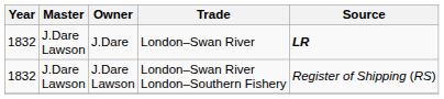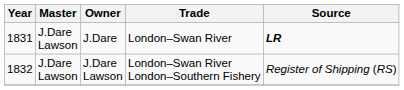 <table class="sortable wikitable">
 <tr>
 <th>Year</th>
 <th>Master</th>
 <th>Owner</th>
 <th>Trade</th>
 <th>Source</th>
 </tr>
 <tr>
-<td>1832</td>
+<td>1831</td>
 <td>J.Dare<br>Lawson</td>
 <td>J.Dare</td>
 <td>London–Swan River</td>
 <td><strong><em>LR</em></strong></td>
 </tr>
 <tr>
 <td>1832</td>
 <td>J.Dare<br>Lawson</td>
 <td>J.Dare<br>Lawson</td>
 <td>London–Swan River<br>London–Southern Fishery</td>
 <td><em>Register of Shipping</em> (<em>RS</em>)</td>
 </tr>
 <tr>
 </tr>
 </table>
